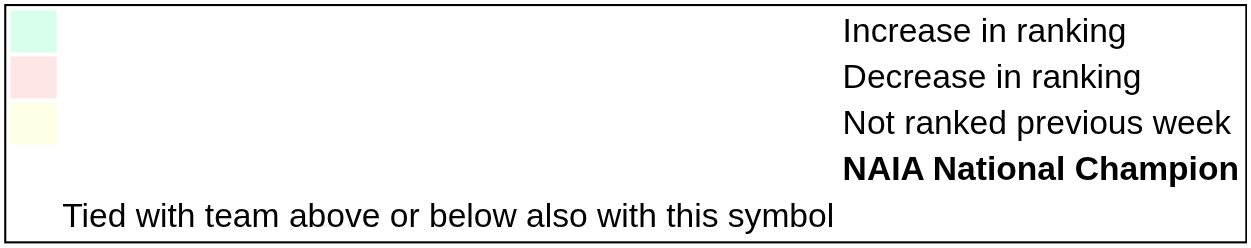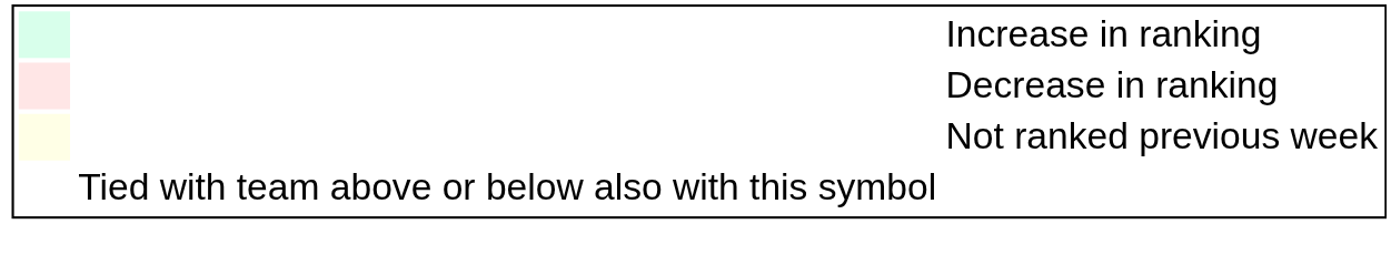 <table style="border:1px solid black;"  align=right>
 <tr>
 <td style="background:#D8FFEB; width:20px;"></td>
 <td> </td>
 <td>Increase in ranking</td>
 </tr>
 <tr>
 <td style="background:#FFE6E6; width:20px;"></td>
 <td> </td>
 <td>Decrease in ranking</td>
 </tr>
 <tr>
 <td style="background:#FFFFE6; width:20px;"></td>
 <td> </td>
 <td>Not ranked previous week</td>
 </tr>
 <tr>
-<td style="width:20px;"></td>
-<td> </td>
-<td><strong>NAIA National Champion</strong></td>
-</tr>
-<tr>
 <td></td>
 <td>Tied with team above or below also with this symbol</td>
 </tr>
 </table>
